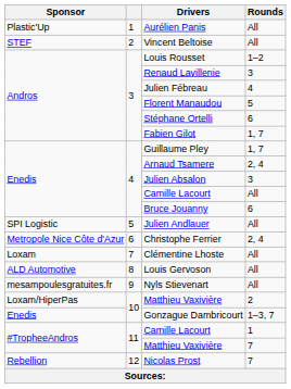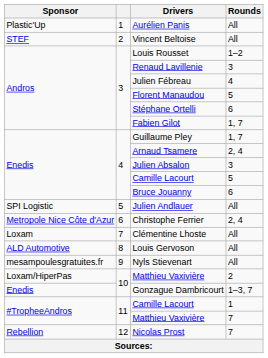 <table class="wikitable" style="font-size: 85%">
 <tr>
 <th>Sponsor</th>
 <th></th>
 <th>Drivers</th>
 <th>Rounds</th>
 </tr>
 <tr>
 <td>Plastic'Up</td>
 <td>1</td>
 <td> <a href='#'>Aurélien Panis</a></td>
 <td>All</td>
 </tr>
 <tr>
 <td><a href='#'>STEF</a></td>
 <td>2</td>
 <td> Vincent Beltoise</td>
 <td>All</td>
 </tr>
 <tr>
 <td rowspan=6><a href='#'>Andros</a></td>
 <td rowspan=6>3</td>
 <td> Louis Rousset</td>
 <td>1–2</td>
 </tr>
 <tr>
 <td> <a href='#'>Renaud Lavillenie</a></td>
 <td>3</td>
 </tr>
 <tr>
 <td> Julien Fébreau</td>
 <td>4</td>
 </tr>
 <tr>
 <td> <a href='#'>Florent Manaudou</a></td>
 <td>5</td>
 </tr>
 <tr>
 <td> <a href='#'>Stéphane Ortelli</a></td>
 <td>6</td>
 </tr>
 <tr>
 <td> <a href='#'>Fabien Gilot</a></td>
 <td>1, 7</td>
 </tr>
 <tr>
 <td rowspan=5><a href='#'>Enedis</a></td>
 <td rowspan=5>4</td>
 <td> Guillaume Pley</td>
 <td>1, 7</td>
 </tr>
 <tr>
 <td> <a href='#'>Arnaud Tsamere</a></td>
 <td>2, 4</td>
 </tr>
 <tr>
 <td> <a href='#'>Julien Absalon</a></td>
 <td>3</td>
 </tr>
 <tr>
 <td> <a href='#'>Camille Lacourt</a></td>
-<td>All</td>
+<td>5</td>
 </tr>
 <tr>
 <td> <a href='#'>Bruce Jouanny</a></td>
 <td>6</td>
 </tr>
 <tr>
 <td>SPI Logistic</td>
 <td>5</td>
 <td> <a href='#'>Julien Andlauer</a></td>
 <td>All</td>
 </tr>
 <tr>
 <td><a href='#'>Metropole Nice Côte d'Azur</a></td>
 <td>6</td>
 <td> Christophe Ferrier</td>
 <td>2, 4</td>
 </tr>
 <tr>
 <td>Loxam</td>
 <td>7</td>
 <td> Clémentine Lhoste</td>
 <td>All</td>
 </tr>
 <tr>
 <td><a href='#'>ALD Automotive</a></td>
 <td>8</td>
 <td> Louis Gervoson</td>
 <td>All</td>
 </tr>
 <tr>
 <td>mesampoulesgratuites.fr</td>
 <td>9</td>
 <td> Nyls Stievenart</td>
 <td>All</td>
 </tr>
 <tr>
 <td>Loxam/HiperPas</td>
 <td rowspan=2>10</td>
 <td> <a href='#'>Matthieu Vaxivière</a></td>
 <td>2</td>
 </tr>
 <tr>
 <td><a href='#'>Enedis</a></td>
 <td> Gonzague Dambricourt</td>
 <td>1–3, 7</td>
 </tr>
 <tr>
 <td rowspan=2><a href='#'>#TropheeAndros</a></td>
 <td rowspan=2>11</td>
 <td> <a href='#'>Camille Lacourt</a></td>
 <td>1</td>
 </tr>
 <tr>
 <td> <a href='#'>Matthieu Vaxivière</a></td>
 <td>7</td>
 </tr>
 <tr>
 <td><a href='#'>Rebellion</a></td>
 <td>12</td>
 <td> <a href='#'>Nicolas Prost</a></td>
 <td>7</td>
 </tr>
 <tr>
 <th colspan=4>Sources:</th>
 </tr>
 </table>
